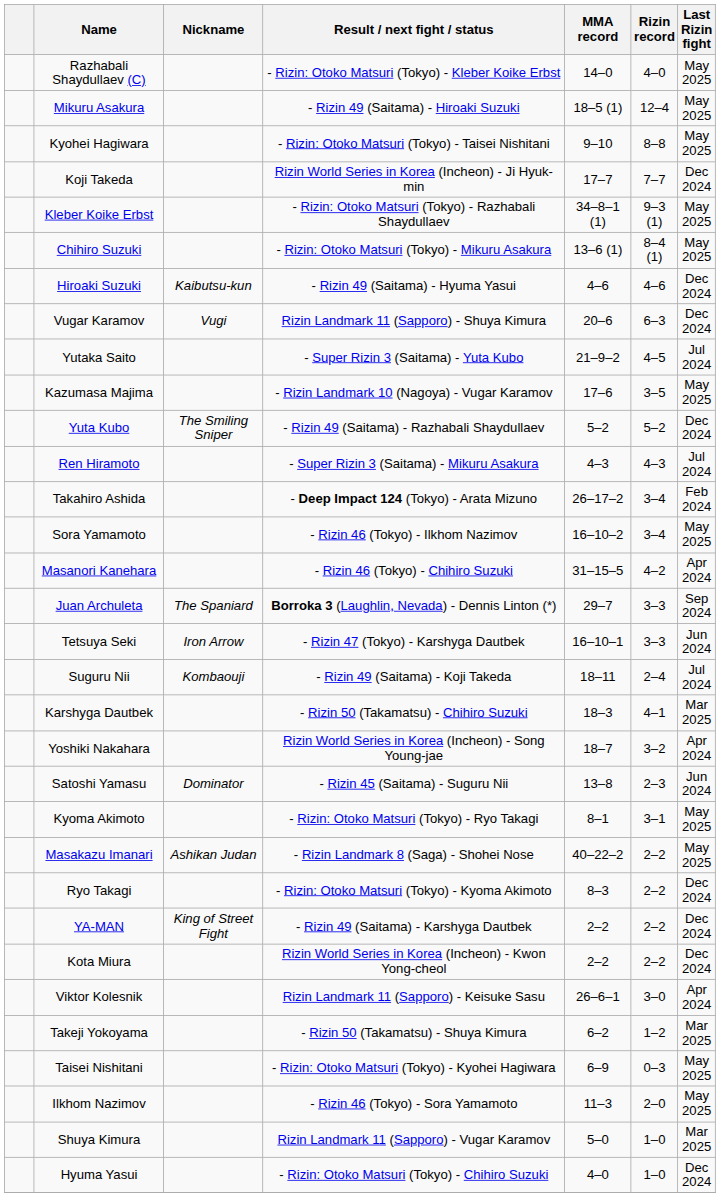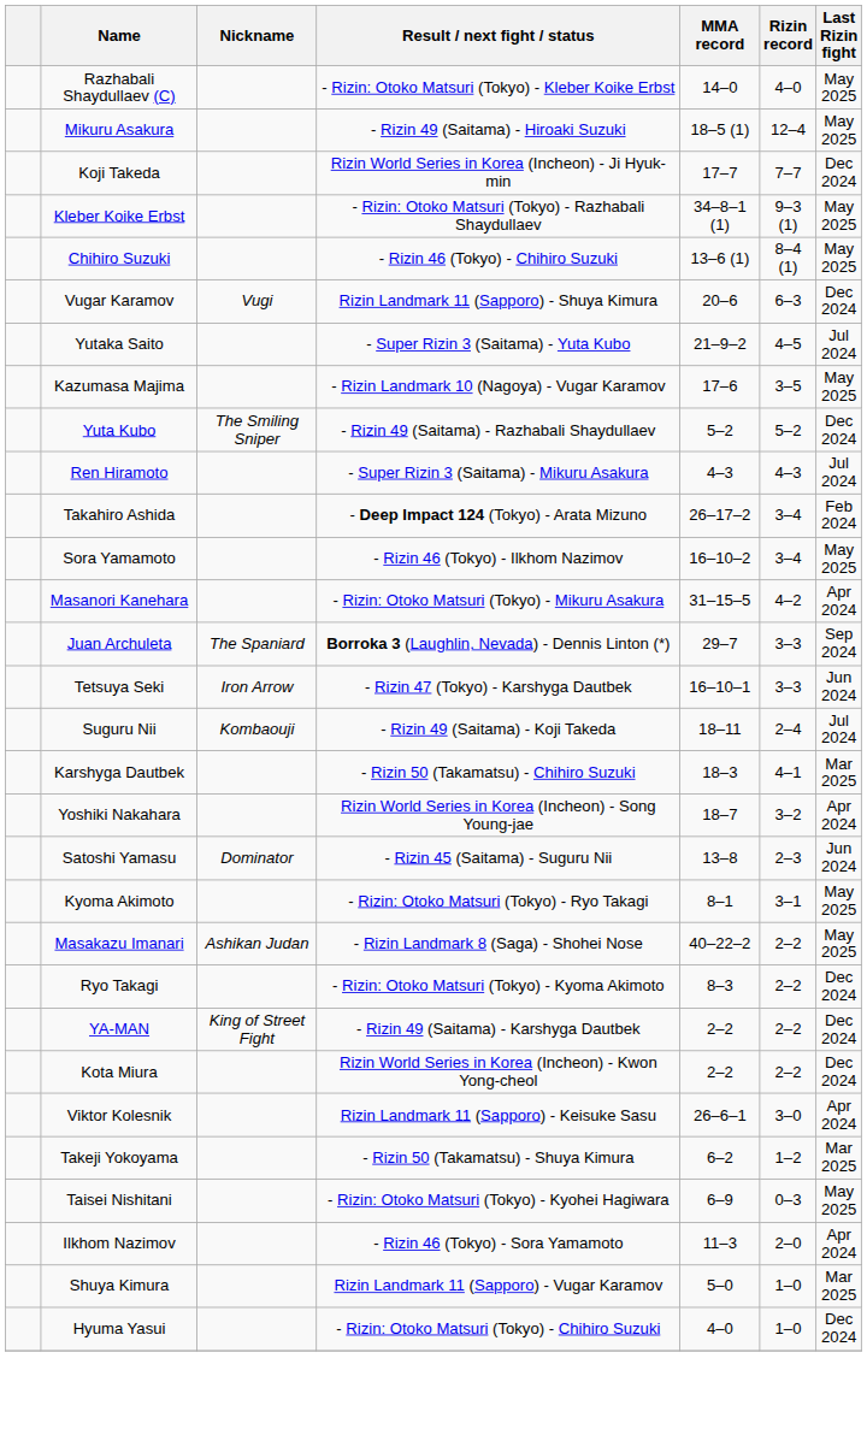 <table class="wikitable sortable" width style="text-align:center;">
 <tr>
 <th width=5%></th>
 <th width=20%>Name</th>
 <th width=15%>Nickname</th>
 <th width=50%>Result / next fight / status</th>
 <th width=20%>MMA record</th>
 <th width=20%>Rizin record</th>
 <th width=10%>Last Rizin fight</th>
 </tr>
 <tr>
 <td></td>
 <td>Razhabali Shaydullaev <a href='#'>(C)</a></td>
 <td></td>
 <td> - <a href='#'>Rizin: Otoko Matsuri</a> (Tokyo) - <a href='#'>Kleber Koike Erbst</a></td>
 <td>14–0</td>
 <td>4–0</td>
 <td>May 2025</td>
 </tr>
 <tr>
 <td></td>
 <td><a href='#'>Mikuru Asakura</a></td>
 <td></td>
 <td> - <a href='#'>Rizin 49</a> (Saitama) - <a href='#'>Hiroaki Suzuki</a></td>
 <td>18–5 (1)</td>
 <td>12–4</td>
 <td>May 2025</td>
 </tr>
 <tr>
 <td></td>
-<td>Kyohei Hagiwara</td>
-<td></td>
-<td> - <a href='#'>Rizin: Otoko Matsuri</a> (Tokyo) - Taisei Nishitani</td>
-<td>9–10</td>
-<td>8–8</td>
-<td>May 2025</td>
-</tr>
-<tr>
-<td></td>
 <td>Koji Takeda</td>
 <td></td>
 <td><a href='#'>Rizin World Series in Korea</a> (Incheon) - Ji Hyuk-min</td>
 <td>17–7</td>
 <td>7–7</td>
 <td>Dec 2024</td>
 </tr>
 <tr>
 <td></td>
 <td><a href='#'>Kleber Koike Erbst</a></td>
 <td></td>
 <td> - <a href='#'>Rizin: Otoko Matsuri</a> (Tokyo) - Razhabali Shaydullaev</td>
 <td>34–8–1 (1)</td>
 <td>9–3 (1)</td>
 <td>May 2025</td>
 </tr>
 <tr>
 <td></td>
 <td><a href='#'>Chihiro Suzuki</a></td>
 <td></td>
-<td> - <a href='#'>Rizin: Otoko Matsuri</a> (Tokyo) - <a href='#'>Mikuru Asakura</a></td>
+<td> - <a href='#'>Rizin 46</a> (Tokyo) - <a href='#'>Chihiro Suzuki</a></td>
 <td>13–6 (1)</td>
 <td>8–4 (1)</td>
 <td>May 2025</td>
-</tr>
-<tr>
-<td></td>
-<td><a href='#'>Hiroaki Suzuki</a></td>
-<td><em>Kaibutsu-kun</em></td>
-<td> - <a href='#'>Rizin 49</a> (Saitama) - Hyuma Yasui</td>
-<td>4–6</td>
-<td>4–6</td>
-<td>Dec 2024</td>
 </tr>
 <tr>
 <td></td>
 <td>Vugar Karamov</td>
 <td><em>Vugi</em></td>
 <td><a href='#'>Rizin Landmark 11</a> (<a href='#'>Sapporo</a>) - Shuya Kimura</td>
 <td>20–6</td>
 <td>6–3</td>
 <td>Dec 2024</td>
 </tr>
 <tr>
 <td></td>
 <td>Yutaka Saito</td>
 <td></td>
 <td> - <a href='#'>Super Rizin 3</a> (Saitama) - <a href='#'>Yuta Kubo</a></td>
 <td>21–9–2</td>
 <td>4–5</td>
 <td>Jul 2024</td>
 </tr>
 <tr>
 <td></td>
 <td>Kazumasa Majima</td>
 <td></td>
 <td> - <a href='#'>Rizin Landmark 10</a> (Nagoya) - Vugar Karamov</td>
 <td>17–6</td>
 <td>3–5</td>
 <td>May 2025</td>
 </tr>
 <tr>
 <td></td>
 <td><a href='#'>Yuta Kubo</a></td>
 <td><em>The Smiling Sniper</em></td>
 <td> - <a href='#'>Rizin 49</a> (Saitama) - Razhabali Shaydullaev</td>
 <td>5–2</td>
 <td>5–2</td>
 <td>Dec 2024</td>
 </tr>
 <tr>
 <td></td>
 <td><a href='#'>Ren Hiramoto</a></td>
 <td></td>
 <td> - <a href='#'>Super Rizin 3</a> (Saitama) - <a href='#'>Mikuru Asakura</a></td>
 <td>4–3</td>
 <td>4–3</td>
 <td>Jul 2024</td>
 </tr>
 <tr>
 <td></td>
 <td>Takahiro Ashida</td>
 <td></td>
 <td> - <strong>Deep Impact 124</strong> (Tokyo) - Arata Mizuno</td>
 <td>26–17–2</td>
 <td>3–4</td>
 <td>Feb 2024</td>
 </tr>
 <tr>
 <td></td>
 <td>Sora Yamamoto</td>
 <td></td>
 <td> - <a href='#'>Rizin 46</a> (Tokyo) - Ilkhom Nazimov</td>
 <td>16–10–2</td>
 <td>3–4</td>
 <td>May 2025</td>
 </tr>
 <tr>
 <td></td>
 <td><a href='#'>Masanori Kanehara</a></td>
 <td></td>
-<td> - <a href='#'>Rizin 46</a> (Tokyo) - <a href='#'>Chihiro Suzuki</a></td>
+<td> - <a href='#'>Rizin: Otoko Matsuri</a> (Tokyo) - <a href='#'>Mikuru Asakura</a></td>
 <td>31–15–5</td>
 <td>4–2</td>
 <td>Apr 2024</td>
 </tr>
 <tr>
 <td></td>
 <td><a href='#'>Juan Archuleta</a></td>
 <td><em>The Spaniard</em></td>
 <td><strong>Borroka 3</strong> (<a href='#'>Laughlin, Nevada</a>) - Dennis Linton (*<strong></strong>)</td>
 <td>29–7</td>
 <td>3–3</td>
 <td>Sep 2024</td>
 </tr>
 <tr>
 <td></td>
 <td>Tetsuya Seki</td>
 <td><em>Iron Arrow</em></td>
 <td> - <a href='#'>Rizin 47</a> (Tokyo) - Karshyga Dautbek</td>
 <td>16–10–1</td>
 <td>3–3</td>
 <td>Jun 2024</td>
 </tr>
 <tr>
 <td></td>
 <td>Suguru Nii</td>
 <td><em>Kombaouji</em></td>
 <td> - <a href='#'>Rizin 49</a> (Saitama) - Koji Takeda</td>
 <td>18–11</td>
 <td>2–4</td>
 <td>Jul 2024</td>
 </tr>
 <tr>
 <td></td>
 <td>Karshyga Dautbek</td>
 <td></td>
 <td> - <a href='#'>Rizin 50</a> (Takamatsu) - <a href='#'>Chihiro Suzuki</a></td>
 <td>18–3</td>
 <td>4–1</td>
 <td>Mar 2025</td>
 </tr>
 <tr>
 <td></td>
 <td>Yoshiki Nakahara</td>
 <td></td>
 <td><a href='#'>Rizin World Series in Korea</a> (Incheon) - Song Young-jae</td>
 <td>18–7</td>
 <td>3–2</td>
 <td>Apr 2024</td>
 </tr>
 <tr>
 <td></td>
 <td>Satoshi Yamasu</td>
 <td><em>Dominator</em></td>
 <td> - <a href='#'>Rizin 45</a> (Saitama) - Suguru Nii</td>
 <td>13–8</td>
 <td>2–3</td>
 <td>Jun 2024</td>
 </tr>
 <tr>
 <td></td>
 <td>Kyoma Akimoto</td>
 <td></td>
 <td> - <a href='#'>Rizin: Otoko Matsuri</a> (Tokyo) - Ryo Takagi</td>
 <td>8–1</td>
 <td>3–1</td>
 <td>May 2025</td>
 </tr>
 <tr>
 <td></td>
 <td><a href='#'>Masakazu Imanari</a></td>
 <td><em>Ashikan Judan</em></td>
 <td> - <a href='#'>Rizin Landmark 8</a> (Saga) - Shohei Nose</td>
 <td>40–22–2</td>
 <td>2–2</td>
 <td>May 2025</td>
 </tr>
 <tr>
 <td></td>
 <td>Ryo Takagi</td>
 <td></td>
 <td> - <a href='#'>Rizin: Otoko Matsuri</a> (Tokyo) - Kyoma Akimoto</td>
 <td>8–3</td>
 <td>2–2</td>
 <td>Dec 2024</td>
 </tr>
 <tr>
 <td></td>
 <td><a href='#'>YA-MAN</a></td>
 <td><em>King of Street Fight</em></td>
 <td> - <a href='#'>Rizin 49</a> (Saitama) - Karshyga Dautbek</td>
 <td>2–2</td>
 <td>2–2</td>
 <td>Dec 2024</td>
 </tr>
 <tr>
 <td></td>
 <td>Kota Miura</td>
 <td></td>
 <td><a href='#'>Rizin World Series in Korea</a> (Incheon) - Kwon Yong-cheol</td>
 <td>2–2</td>
 <td>2–2</td>
 <td>Dec 2024</td>
 </tr>
 <tr>
 <td></td>
 <td>Viktor Kolesnik</td>
 <td></td>
 <td><a href='#'>Rizin Landmark 11</a> (<a href='#'>Sapporo</a>) - Keisuke Sasu</td>
 <td>26–6–1</td>
 <td>3–0</td>
 <td>Apr 2024</td>
 </tr>
 <tr>
 <td></td>
 <td>Takeji Yokoyama</td>
 <td></td>
 <td> - <a href='#'>Rizin 50</a> (Takamatsu) - Shuya Kimura</td>
 <td>6–2</td>
 <td>1–2</td>
 <td>Mar 2025</td>
 </tr>
 <tr>
 <td></td>
 <td>Taisei Nishitani</td>
 <td></td>
 <td> - <a href='#'>Rizin: Otoko Matsuri</a> (Tokyo) - Kyohei Hagiwara</td>
 <td>6–9</td>
 <td>0–3</td>
 <td>May 2025</td>
 </tr>
 <tr>
 <td></td>
 <td>Ilkhom Nazimov</td>
 <td></td>
 <td> - <a href='#'>Rizin 46</a> (Tokyo) - Sora Yamamoto</td>
 <td>11–3</td>
 <td>2–0</td>
-<td>May 2025</td>
+<td>Apr 2024</td>
 </tr>
 <tr>
 <td></td>
 <td>Shuya Kimura</td>
 <td></td>
 <td><a href='#'>Rizin Landmark 11</a> (<a href='#'>Sapporo</a>) - Vugar Karamov</td>
 <td>5–0</td>
 <td>1–0</td>
 <td>Mar 2025</td>
 </tr>
 <tr>
 <td></td>
 <td>Hyuma Yasui</td>
 <td></td>
 <td> - <a href='#'>Rizin: Otoko Matsuri</a> (Tokyo) - <a href='#'>Chihiro Suzuki</a></td>
 <td>4–0</td>
 <td>1–0</td>
 <td>Dec 2024</td>
 </tr>
 <tr>
 </tr>
 </table>
